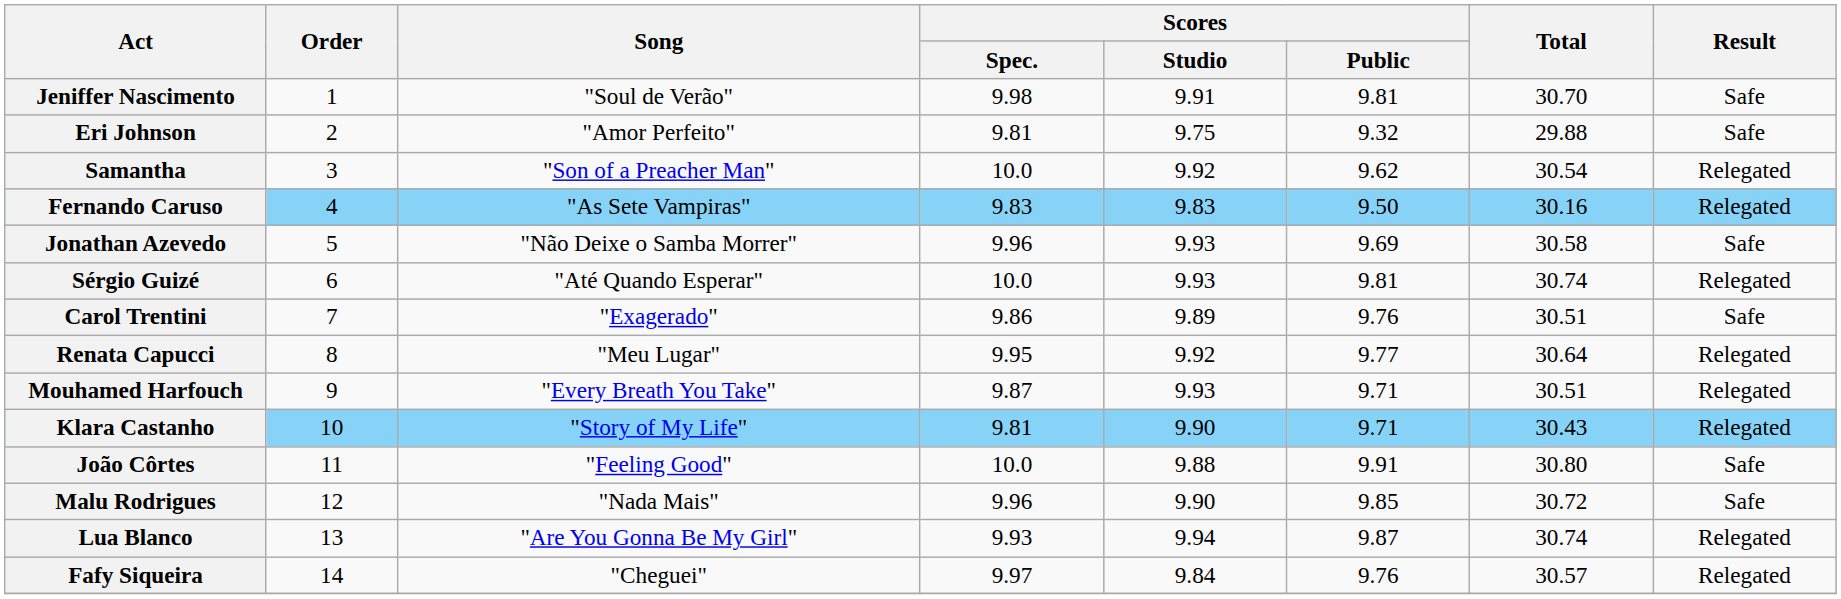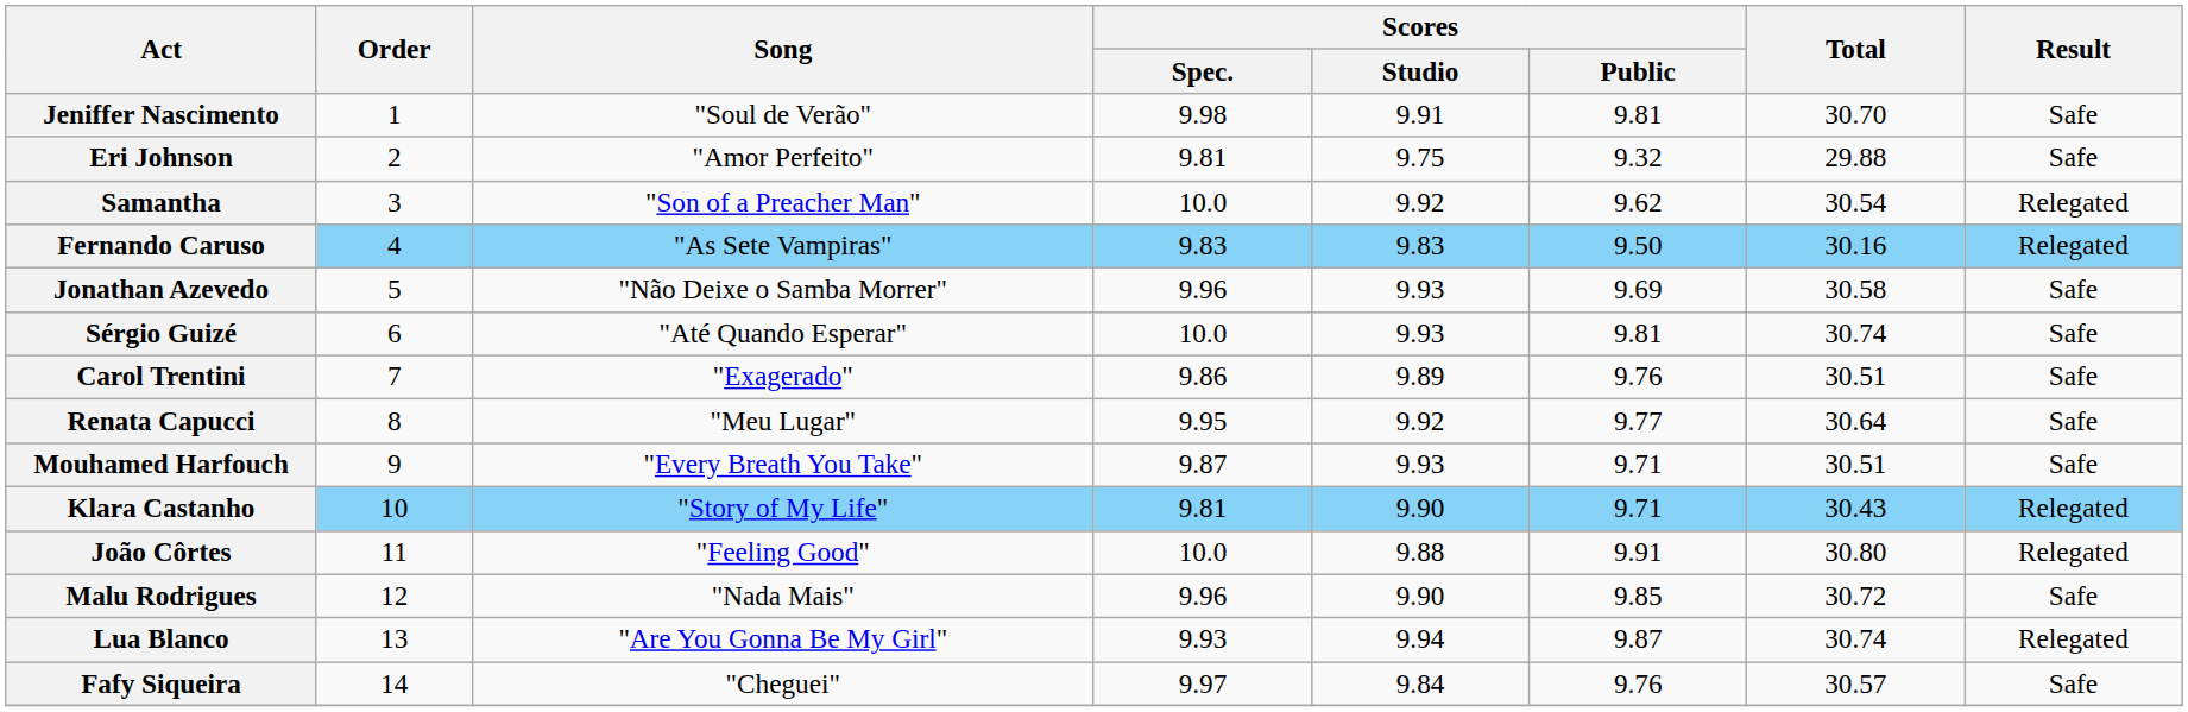 <table class="wikitable plainrowheaders" style="text-align:center; width:100%;">
 <tr>
 <th scope="col" rowspan=2 width="10.0%">Act</th>
 <th scope="col" rowspan=2 width="05.0%">Order</th>
 <th scope="col" rowspan=2 width="20.0%">Song</th>
 <th scope="col" colspan=3 width="20.0%">Scores</th>
 <th scope="col" rowspan=2 width="07.0%">Total</th>
 <th scope="col" rowspan=2 width="07.0%">Result</th>
 </tr>
 <tr>
 <th scope="col" width="07.0%">Spec.</th>
 <th scope="col" width="07.0%">Studio</th>
 <th scope="col" width="07.0%">Public</th>
 </tr>
 <tr>
 <th scope="row">Jeniffer Nascimento</th>
 <td>1</td>
 <td>"Soul de Verão"</td>
 <td>9.98 </td>
 <td>9.91</td>
 <td>9.81</td>
 <td>30.70</td>
 <td>Safe</td>
 </tr>
 <tr>
 <th scope="row">Eri Johnson</th>
 <td>2</td>
 <td>"Amor Perfeito"</td>
 <td>9.81 </td>
 <td>9.75</td>
 <td>9.32</td>
 <td>29.88</td>
 <td>Safe</td>
 </tr>
 <tr>
 <th scope="row">Samantha</th>
 <td>3</td>
 <td>"<a href='#'>Son of a Preacher Man</a>"</td>
 <td>10.0 </td>
 <td>9.92</td>
 <td>9.62</td>
 <td>30.54</td>
 <td>Relegated</td>
 </tr>
 <tr bgcolor=87D3F8>
 <th scope="row">Fernando Caruso</th>
 <td>4</td>
 <td>"As Sete Vampiras"</td>
 <td>9.83 </td>
 <td>9.83</td>
 <td>9.50</td>
 <td>30.16</td>
 <td>Relegated</td>
 </tr>
 <tr>
 <th scope="row">Jonathan Azevedo</th>
 <td>5</td>
 <td>"Não Deixe o Samba Morrer"</td>
 <td>9.96 </td>
 <td>9.93</td>
 <td>9.69</td>
 <td>30.58</td>
 <td>Safe</td>
 </tr>
 <tr>
 <th scope="row">Sérgio Guizé</th>
 <td>6</td>
 <td>"Até Quando Esperar"</td>
 <td>10.0 </td>
 <td>9.93</td>
 <td>9.81</td>
 <td>30.74</td>
-<td>Relegated</td>
+<td>Safe</td>
 </tr>
 <tr>
 <th scope="row">Carol Trentini</th>
 <td>7</td>
 <td>"<a href='#'>Exagerado</a>"</td>
 <td>9.86 </td>
 <td>9.89</td>
 <td>9.76</td>
 <td>30.51</td>
 <td>Safe</td>
 </tr>
 <tr>
 <th scope="row">Renata Capucci</th>
 <td>8</td>
 <td>"Meu Lugar"</td>
 <td>9.95 </td>
 <td>9.92</td>
 <td>9.77</td>
 <td>30.64</td>
-<td>Relegated</td>
+<td>Safe</td>
 </tr>
 <tr>
 <th scope="row">Mouhamed Harfouch</th>
 <td>9</td>
 <td>"<a href='#'>Every Breath You Take</a>"</td>
 <td>9.87 </td>
 <td>9.93</td>
 <td>9.71</td>
 <td>30.51</td>
-<td>Relegated</td>
+<td>Safe</td>
 </tr>
 <tr bgcolor=87D3F8>
 <th scope="row">Klara Castanho</th>
 <td>10</td>
 <td>"<a href='#'>Story of My Life</a>"</td>
 <td>9.81 </td>
 <td>9.90</td>
 <td>9.71</td>
 <td>30.43</td>
 <td>Relegated</td>
 </tr>
 <tr>
 <th scope="row">João Côrtes</th>
 <td>11</td>
 <td>"<a href='#'>Feeling Good</a>"</td>
 <td>10.0 </td>
 <td>9.88</td>
 <td>9.91</td>
 <td>30.80</td>
-<td>Safe</td>
+<td>Relegated</td>
 </tr>
 <tr>
 <th scope="row">Malu Rodrigues</th>
 <td>12</td>
 <td>"Nada Mais"</td>
 <td>9.96 </td>
 <td>9.90</td>
 <td>9.85</td>
 <td>30.72</td>
 <td>Safe</td>
 </tr>
 <tr>
 <th scope="row">Lua Blanco</th>
 <td>13</td>
 <td>"<a href='#'>Are You Gonna Be My Girl</a>"</td>
 <td>9.93 </td>
 <td>9.94</td>
 <td>9.87</td>
 <td>30.74</td>
 <td>Relegated</td>
 </tr>
 <tr>
 <th scope="row">Fafy Siqueira</th>
 <td>14</td>
 <td>"Cheguei"</td>
 <td>9.97 </td>
 <td>9.84</td>
 <td>9.76</td>
 <td>30.57</td>
-<td>Relegated</td>
+<td>Safe</td>
 </tr>
 <tr>
 </tr>
 </table>
